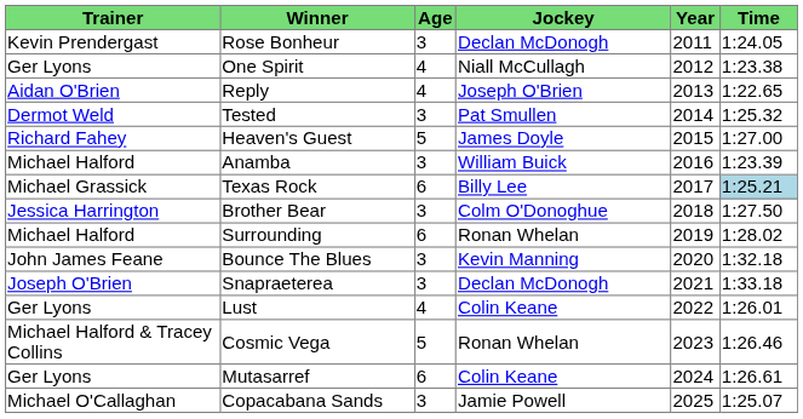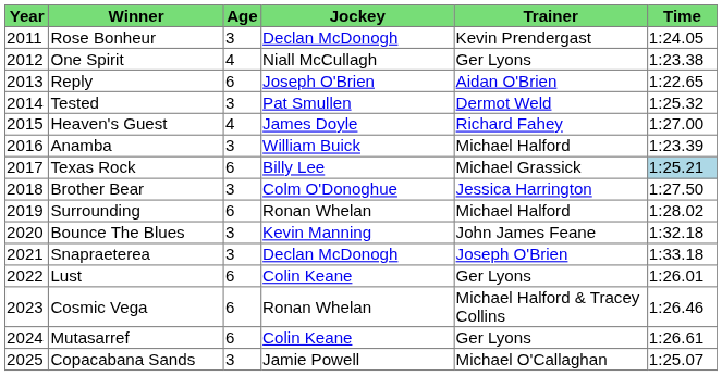 <table class = "sortable" | border="1" style="border-collapse: collapse; font-size:90%">
 <tr bgcolor="#77dd77" align="center">
-<th style="width:180px"><strong>Trainer</strong></th>
+<th style="width:36px"><strong>Year</strong></th>
 <th style="width:160px"><strong>Winner</strong></th>
 <th style="width:30px"><strong>Age</strong></th>
 <th style="width:180px"><strong>Jockey</strong></th>
-<th style="width:36px"><strong>Year</strong></th>
+<th style="width:180px"><strong>Trainer</strong></th>
 <th style="width:60px"><strong>Time</strong></th>
 </tr>
 <tr>
-<td>Kevin Prendergast</td>
+<td>2011</td>
 <td>Rose Bonheur</td>
 <td>3</td>
 <td><a href='#'>Declan McDonogh</a></td>
-<td>2011</td>
+<td>Kevin Prendergast</td>
 <td>1:24.05</td>
 </tr>
 <tr>
-<td>Ger Lyons</td>
+<td>2012</td>
 <td>One Spirit</td>
 <td>4</td>
 <td>Niall McCullagh</td>
-<td>2012</td>
+<td>Ger Lyons</td>
 <td>1:23.38</td>
 </tr>
 <tr>
+<td>2013</td>
+<td>Reply</td>
+<td>6</td>
+<td><a href='#'>Joseph O'Brien</a></td>
 <td><a href='#'>Aidan O'Brien</a></td>
-<td>Reply</td>
-<td>4</td>
-<td><a href='#'>Joseph O'Brien</a></td>
-<td>2013</td>
 <td>1:22.65</td>
 </tr>
 <tr>
-<td><a href='#'>Dermot Weld</a></td>
+<td>2014</td>
 <td>Tested</td>
 <td>3</td>
 <td><a href='#'>Pat Smullen</a></td>
-<td>2014</td>
+<td><a href='#'>Dermot Weld</a></td>
 <td>1:25.32</td>
 </tr>
 <tr>
+<td>2015</td>
+<td>Heaven's Guest</td>
+<td>4</td>
+<td><a href='#'>James Doyle</a></td>
 <td><a href='#'>Richard Fahey</a></td>
-<td>Heaven's Guest</td>
-<td>5</td>
-<td><a href='#'>James Doyle</a></td>
-<td>2015</td>
 <td>1:27.00</td>
 </tr>
 <tr>
-<td>Michael Halford</td>
+<td>2016</td>
 <td>Anamba</td>
 <td>3</td>
 <td><a href='#'>William Buick</a></td>
-<td>2016</td>
+<td>Michael Halford</td>
 <td>1:23.39</td>
 </tr>
 <tr>
-<td>Michael Grassick</td>
+<td>2017</td>
 <td>Texas Rock</td>
 <td>6</td>
 <td><a href='#'>Billy Lee</a></td>
-<td>2017</td>
+<td>Michael Grassick</td>
 <td style="background: lightblue;">1:25.21</td>
 </tr>
 <tr>
-<td><a href='#'>Jessica Harrington</a></td>
+<td>2018</td>
 <td>Brother Bear</td>
 <td>3</td>
 <td><a href='#'>Colm O'Donoghue</a></td>
-<td>2018</td>
+<td><a href='#'>Jessica Harrington</a></td>
 <td>1:27.50</td>
 </tr>
 <tr>
-<td>Michael Halford</td>
+<td>2019</td>
 <td>Surrounding</td>
 <td>6</td>
 <td>Ronan Whelan</td>
-<td>2019</td>
+<td>Michael Halford</td>
 <td>1:28.02</td>
 </tr>
 <tr>
-<td>John James Feane</td>
+<td>2020</td>
 <td>Bounce The Blues</td>
 <td>3</td>
 <td><a href='#'>Kevin Manning</a></td>
-<td>2020</td>
+<td>John James Feane</td>
 <td>1:32.18</td>
 </tr>
 <tr>
-<td><a href='#'>Joseph O'Brien</a></td>
+<td>2021</td>
 <td>Snapraeterea</td>
 <td>3</td>
 <td><a href='#'>Declan McDonogh</a></td>
-<td>2021</td>
+<td><a href='#'>Joseph O'Brien</a></td>
 <td>1:33.18</td>
 </tr>
 <tr>
+<td>2022</td>
+<td>Lust</td>
+<td>6</td>
+<td><a href='#'>Colin Keane</a></td>
 <td>Ger Lyons</td>
-<td>Lust</td>
-<td>4</td>
-<td><a href='#'>Colin Keane</a></td>
-<td>2022</td>
 <td>1:26.01</td>
 </tr>
 <tr>
+<td>2023</td>
+<td>Cosmic Vega</td>
+<td>6</td>
+<td>Ronan Whelan</td>
 <td>Michael Halford & Tracey Collins</td>
-<td>Cosmic Vega</td>
-<td>5</td>
-<td>Ronan Whelan</td>
-<td>2023</td>
 <td>1:26.46</td>
 </tr>
 <tr>
-<td>Ger Lyons</td>
+<td>2024</td>
 <td>Mutasarref</td>
 <td>6</td>
 <td><a href='#'>Colin Keane</a></td>
-<td>2024</td>
+<td>Ger Lyons</td>
 <td>1:26.61</td>
 </tr>
 <tr>
-<td>Michael O'Callaghan</td>
+<td>2025</td>
 <td>Copacabana Sands</td>
 <td>3</td>
 <td>Jamie Powell</td>
-<td>2025</td>
+<td>Michael O'Callaghan</td>
 <td>1:25.07</td>
 </tr>
 </table>
